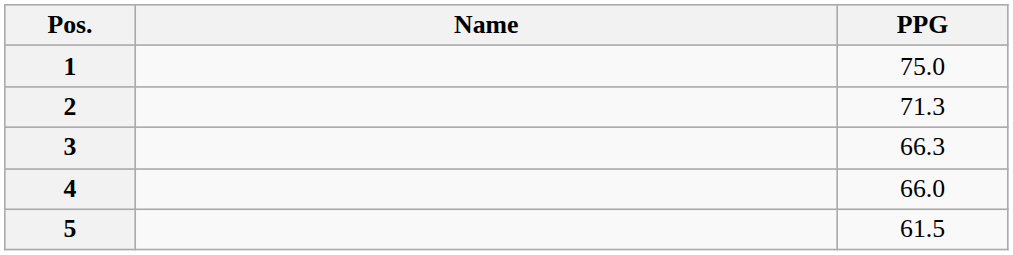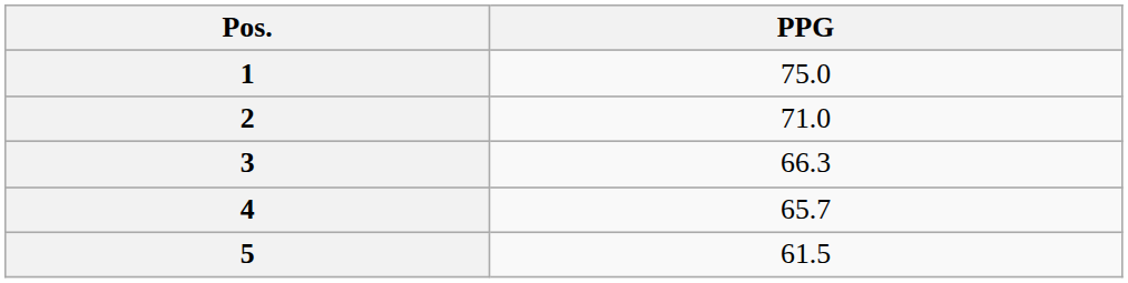 <table class=wikitable width=100% style="text-align:center;">
 <tr>
 <th width="13%">Pos.</th>
-<th width="70%">Name</th>
 <th width="17%">PPG</th>
 </tr>
 <tr>
 <th>1</th>
-<td align=left></td>
 <td>75.0</td>
 </tr>
 <tr>
 <th>2</th>
-<td align=left></td>
-<td>71.3</td>
+<td>71.0</td>
 </tr>
 <tr>
 <th>3</th>
-<td align=left></td>
 <td>66.3</td>
 </tr>
 <tr>
 <th>4</th>
-<td align=left></td>
-<td>66.0</td>
+<td>65.7</td>
 </tr>
 <tr>
 <th>5</th>
-<td align=left></td>
 <td>61.5</td>
 </tr>
 </table>
